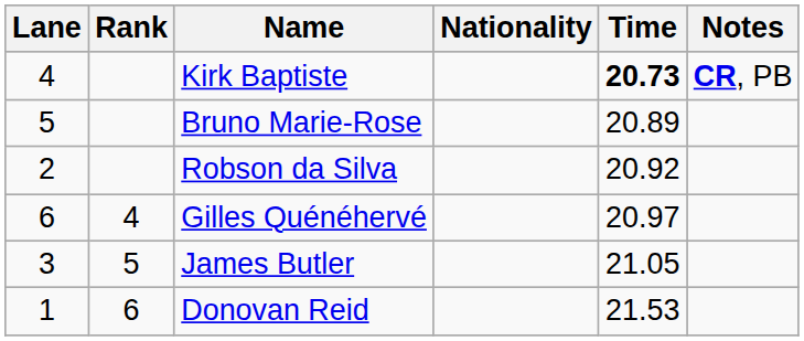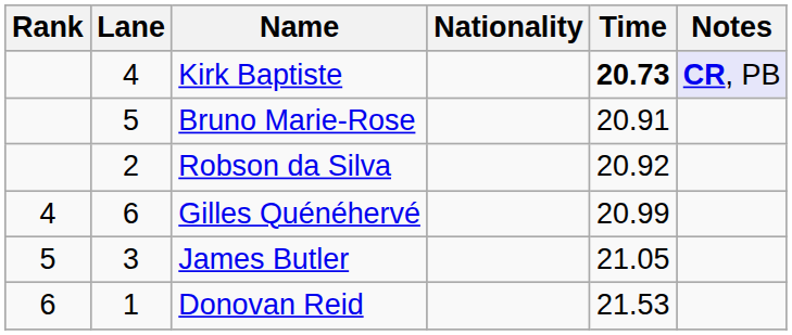 <table class="wikitable sortable" style="text-align:center">
 <tr>
+<th>Rank</th>
 <th>Lane</th>
-<th>Rank</th>
 <th>Name</th>
 <th>Nationality</th>
 <th>Time</th>
 <th>Notes</th>
 </tr>
 <tr>
+<td></td>
 <td>4</td>
-<td></td>
 <td align="left"><a href='#'>Kirk Baptiste</a></td>
 <td align=left></td>
 <td><strong>20.73</strong></td>
-<td><strong><a href='#'>CR</a></strong>, PB</td>
+<td style="background: lavender;"><strong><a href='#'>CR</a></strong>, PB</td>
 </tr>
 <tr>
+<td></td>
 <td>5</td>
-<td></td>
 <td align="left"><a href='#'>Bruno Marie-Rose</a></td>
 <td align=left></td>
-<td>20.89</td>
+<td>20.91</td>
 <td></td>
 </tr>
 <tr>
+<td></td>
 <td>2</td>
-<td></td>
 <td align="left"><a href='#'>Robson da Silva</a></td>
 <td align=left></td>
 <td>20.92</td>
 <td></td>
 </tr>
 <tr>
+<td>4</td>
 <td>6</td>
-<td>4</td>
 <td align="left"><a href='#'>Gilles Quénéhervé</a></td>
 <td align=left></td>
-<td>20.97</td>
+<td>20.99</td>
 <td></td>
 </tr>
 <tr>
+<td>5</td>
 <td>3</td>
-<td>5</td>
 <td align="left"><a href='#'>James Butler</a></td>
 <td align=left></td>
 <td>21.05</td>
 <td></td>
 </tr>
 <tr>
+<td>6</td>
 <td>1</td>
-<td>6</td>
 <td align="left"><a href='#'>Donovan Reid</a></td>
 <td align=left></td>
 <td>21.53</td>
 <td></td>
 </tr>
 </table>
